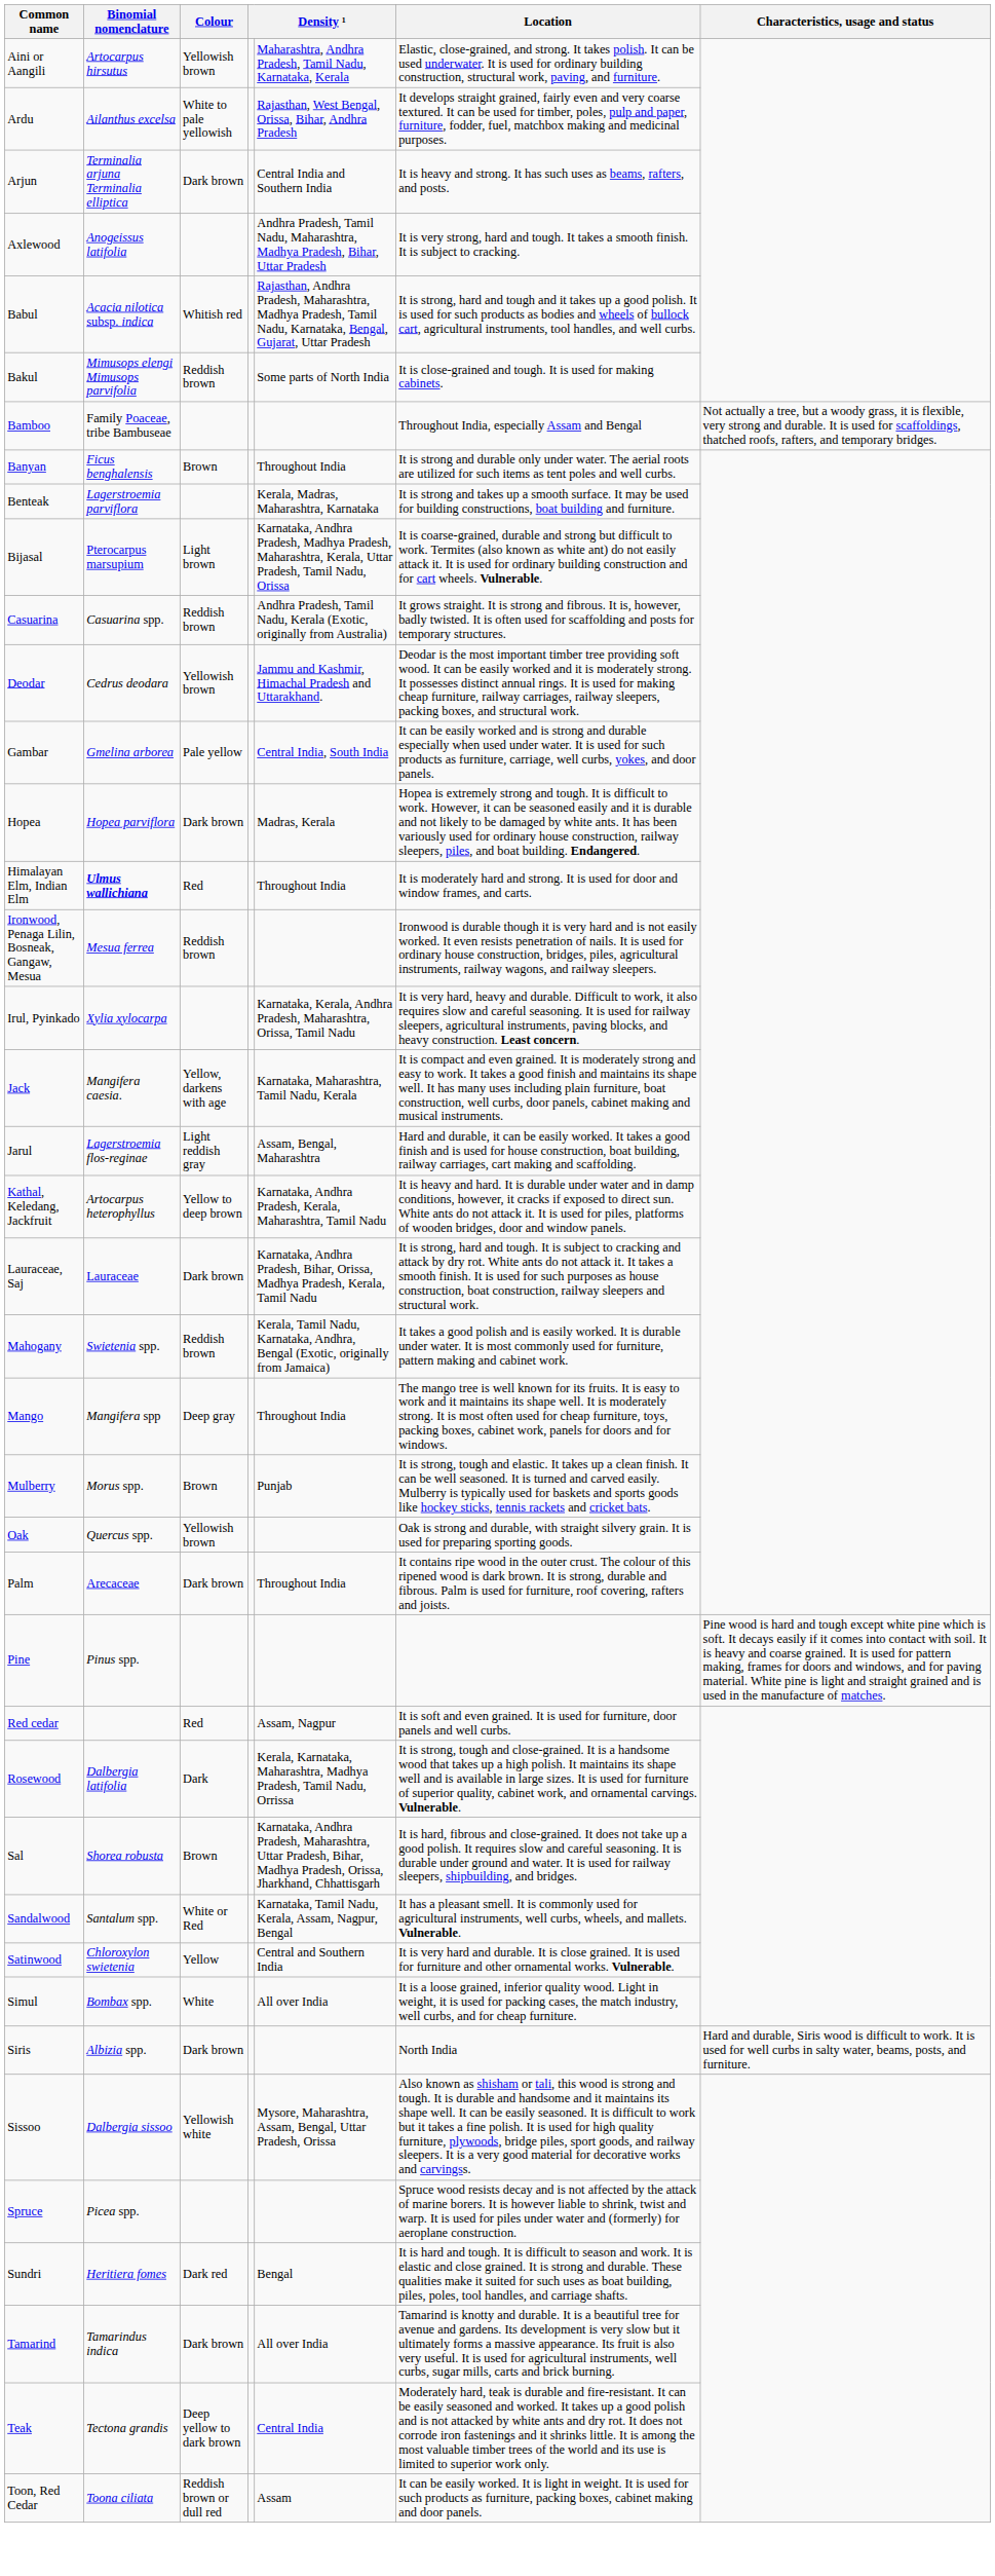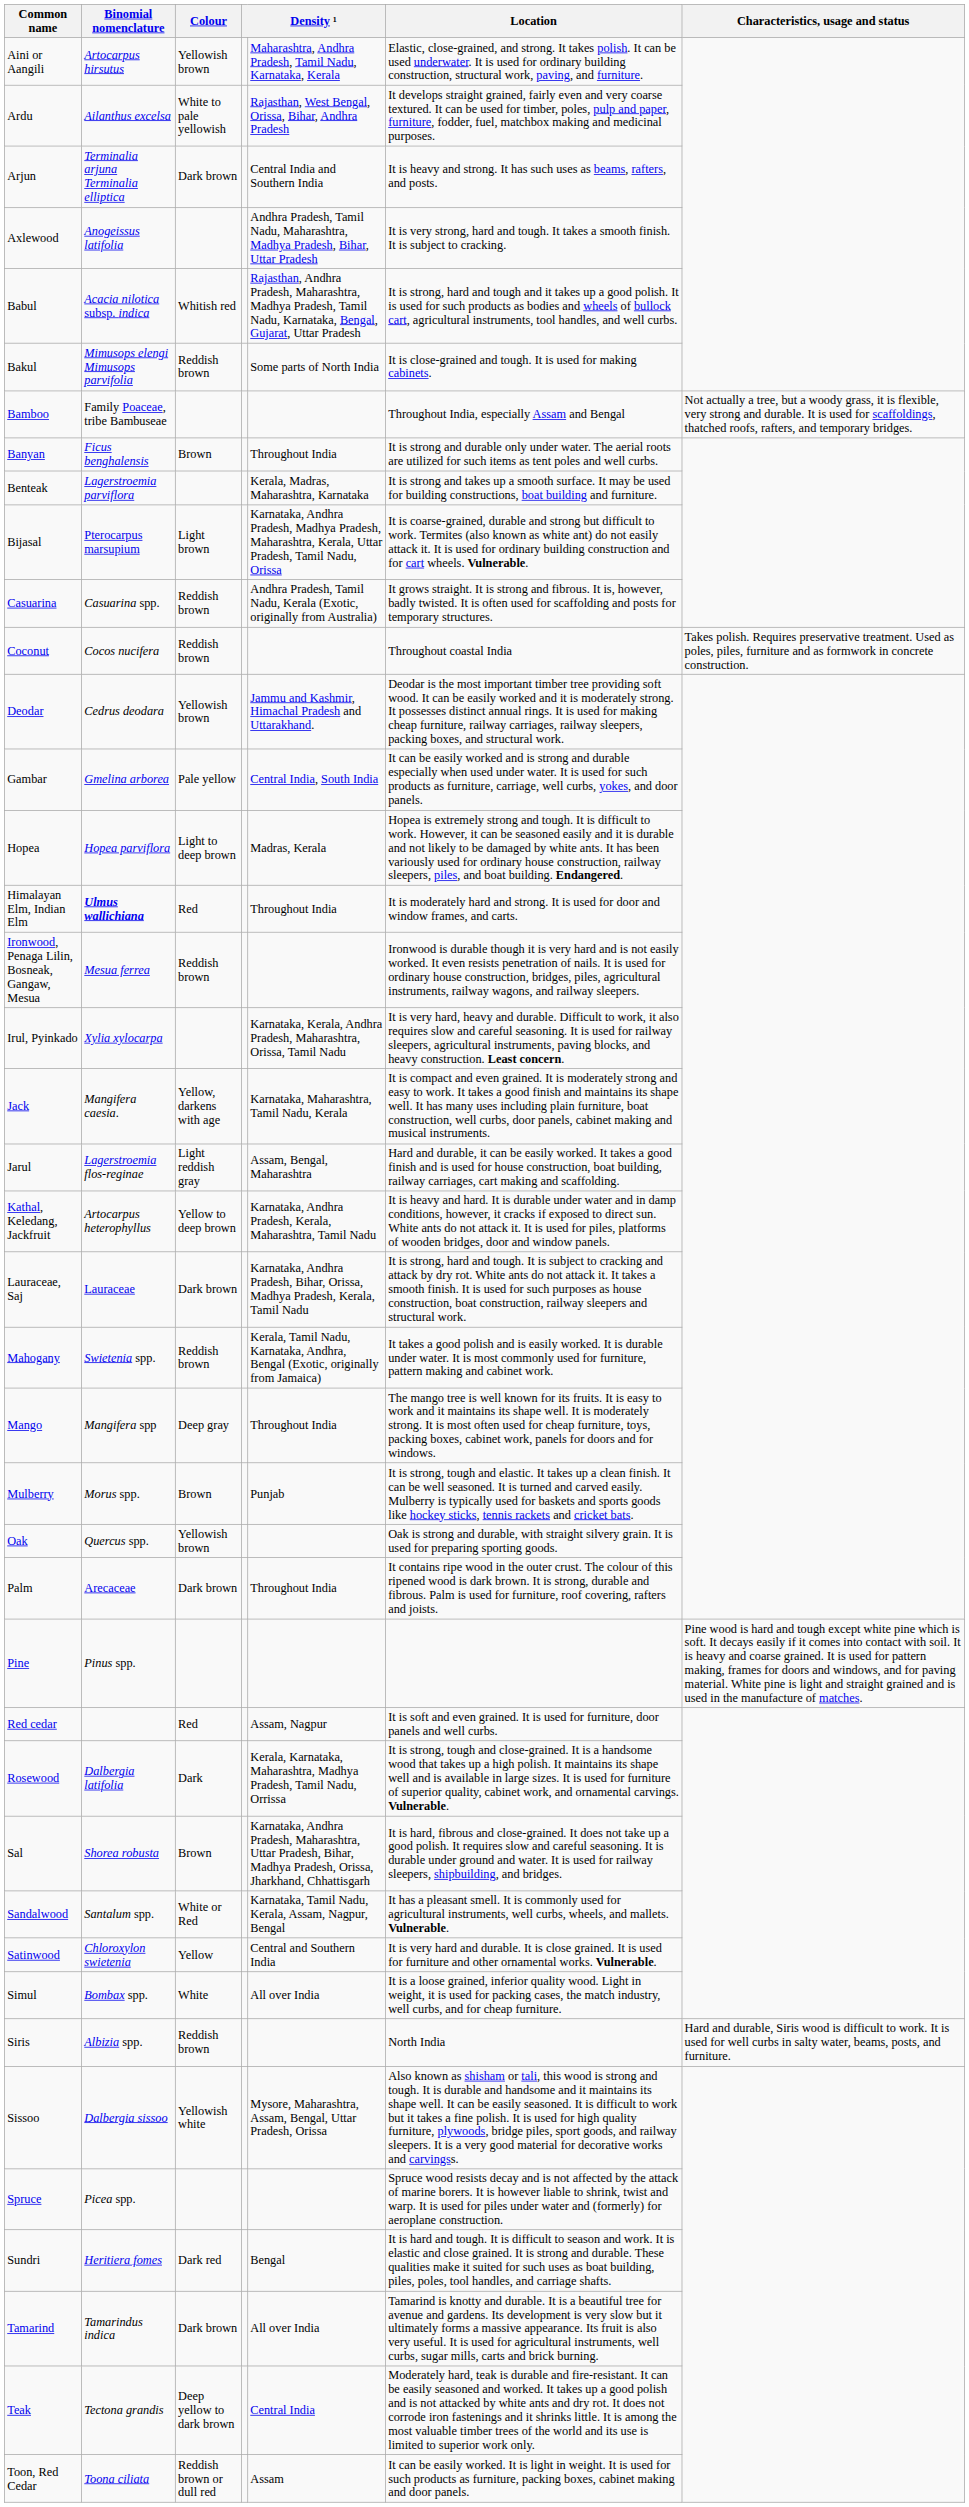 <table class="wikitable sortable">
 <tr>
 <th>Common name</th>
 <th><a href='#'>Binomial nomenclature</a></th>
 <th><a href='#'>Colour</a></th>
 <th colspan=2><a href='#'>Density</a> <strong>¹</strong></th>
 <th>Location</th>
 <th>Characteristics, usage and status</th>
 </tr>
 <tr>
 <td>Aini or Aangili</td>
 <td><em><a href='#'>Artocarpus hirsutus</a></em></td>
 <td>Yellowish brown</td>
 <td></td>
 <td><a href='#'>Maharashtra</a>, <a href='#'>Andhra Pradesh</a>, <a href='#'>Tamil Nadu</a>, <a href='#'>Karnataka</a>, <a href='#'>Kerala</a></td>
 <td>Elastic, close-grained, and strong. It takes <a href='#'>polish</a>. It can be used <a href='#'>underwater</a>. It is used for ordinary building construction, structural work, <a href='#'>paving</a>, and <a href='#'>furniture</a>.</td>
 </tr>
 <tr>
 <td>Ardu</td>
 <td><em><a href='#'>Ailanthus excelsa</a></em></td>
 <td>White to pale yellowish</td>
 <td></td>
 <td><a href='#'>Rajasthan</a>, <a href='#'>West Bengal</a>, <a href='#'>Orissa</a>, <a href='#'>Bihar</a>, <a href='#'>Andhra Pradesh</a></td>
 <td>It develops straight grained, fairly even and very coarse textured. It can be used for timber, poles, <a href='#'>pulp and paper</a>, <a href='#'>furniture</a>, fodder, fuel, matchbox making and medicinal purposes.</td>
 </tr>
 <tr>
 <td>Arjun</td>
 <td><em><a href='#'>Terminalia arjuna</a></em> <em><a href='#'>Terminalia elliptica</a></em></td>
 <td>Dark brown</td>
 <td></td>
 <td>Central India and Southern India</td>
 <td>It is heavy and strong. It has such uses as <a href='#'>beams</a>, <a href='#'>rafters</a>, and posts.</td>
 </tr>
 <tr>
 <td>Axlewood</td>
 <td><em><a href='#'>Anogeissus latifolia</a></em></td>
 <td></td>
 <td></td>
 <td>Andhra Pradesh, Tamil Nadu, Maharashtra, <a href='#'>Madhya Pradesh</a>, <a href='#'>Bihar</a>, <a href='#'>Uttar Pradesh</a></td>
 <td>It is very strong, hard and tough. It takes a smooth finish. It is subject to cracking.</td>
 </tr>
 <tr>
 <td>Babul</td>
 <td><a href='#'><em>Acacia nilotica</em> subsp. <em>indica</em></a></td>
 <td>Whitish red</td>
 <td></td>
 <td><a href='#'>Rajasthan</a>, Andhra Pradesh, Maharashtra, Madhya Pradesh, Tamil Nadu, Karnataka, <a href='#'>Bengal</a>, <a href='#'>Gujarat</a>, Uttar Pradesh</td>
 <td>It is strong, hard and tough and it takes up a good polish. It is used for such products as bodies and <a href='#'>wheels</a> of <a href='#'>bullock cart</a>, agricultural instruments, tool handles, and well curbs.</td>
 </tr>
 <tr>
 <td>Bakul</td>
 <td><em><a href='#'>Mimusops elengi</a></em> <em><a href='#'>Mimusops parvifolia</a></em></td>
 <td>Reddish brown</td>
 <td></td>
 <td>Some parts of North India</td>
 <td>It is close-grained and tough. It is used for making <a href='#'>cabinets</a>.</td>
 </tr>
 <tr>
 <td><a href='#'>Bamboo</a></td>
 <td>Family <a href='#'>Poaceae</a>, tribe Bambuseae</td>
 <td></td>
 <td></td>
 <td></td>
 <td>Throughout India, especially <a href='#'>Assam</a> and Bengal</td>
 <td>Not actually a tree, but a woody grass, it is flexible, very strong and durable. It is used for <a href='#'>scaffoldings</a>, thatched roofs, rafters, and temporary bridges.</td>
 </tr>
 <tr>
 <td><a href='#'>Banyan</a></td>
 <td><em><a href='#'>Ficus benghalensis</a></em></td>
 <td>Brown</td>
 <td></td>
 <td>Throughout India</td>
 <td>It is strong and durable only under water. The aerial roots are utilized for such items as tent poles and well curbs.</td>
 </tr>
 <tr>
 <td>Benteak</td>
 <td><em><a href='#'>Lagerstroemia parviflora</a></em></td>
 <td></td>
 <td></td>
 <td>Kerala, Madras, Maharashtra, Karnataka</td>
 <td>It is strong and takes up a smooth surface. It may be used for building constructions, <a href='#'>boat building</a> and furniture.</td>
 </tr>
 <tr>
 <td>Bijasal</td>
 <td><a href='#'>Pterocarpus marsupium</a></td>
 <td>Light brown</td>
 <td></td>
 <td>Karnataka, Andhra Pradesh, Madhya Pradesh, Maharashtra, Kerala, Uttar Pradesh, Tamil Nadu, <a href='#'>Orissa</a></td>
 <td>It is coarse-grained, durable and strong but difficult to work. Termites (also known as white ant) do not easily attack it. It is used for ordinary building construction and for <a href='#'>cart</a> wheels. <strong>Vulnerable</strong>.</td>
 </tr>
 <tr>
 <td><a href='#'>Casuarina</a></td>
 <td><em>Casuarina</em> spp.</td>
 <td>Reddish brown</td>
 <td></td>
 <td>Andhra Pradesh, Tamil Nadu, Kerala (Exotic, originally from Australia)</td>
 <td>It grows straight. It is strong and fibrous. It is, however, badly twisted. It is often used for scaffolding and posts for temporary structures.</td>
 </tr>
 <tr>
+<td><a href='#'>Coconut</a></td>
+<td><em>Cocos nucifera</em></td>
+<td>Reddish brown</td>
+<td></td>
+<td></td>
+<td>Throughout coastal India</td>
+<td>Takes polish. Requires preservative treatment. Used as poles, piles, furniture and as formwork in concrete construction.</td>
+</tr>
+<tr>
 <td><a href='#'>Deodar</a></td>
 <td><em>Cedrus deodara</em></td>
 <td>Yellowish brown</td>
 <td></td>
 <td><a href='#'>Jammu and Kashmir</a>, <a href='#'>Himachal Pradesh</a> and <a href='#'>Uttarakhand</a>.</td>
 <td>Deodar is the most important timber tree providing soft wood. It can be easily worked and it is moderately strong. It possesses distinct annual rings. It is used for making cheap furniture, railway carriages, railway sleepers, packing boxes, and structural work.</td>
 </tr>
 <tr>
 <td>Gambar</td>
 <td><em><a href='#'>Gmelina arborea</a></em></td>
 <td>Pale yellow</td>
 <td></td>
 <td><a href='#'>Central India</a>, <a href='#'>South India</a></td>
 <td>It can be easily worked and is strong and durable especially when used under water. It is used for such products as furniture, carriage, well curbs, <a href='#'>yokes</a>, and door panels.</td>
 </tr>
 <tr>
 <td>Hopea</td>
 <td><em><a href='#'>Hopea parviflora</a></em></td>
-<td>Dark brown</td>
+<td>Light to deep brown</td>
 <td></td>
 <td>Madras, Kerala</td>
 <td>Hopea is extremely strong and tough. It is difficult to work. However, it can be seasoned easily and it is durable and not likely to be damaged by white ants. It has been variously used for ordinary house construction, railway sleepers, <a href='#'>piles</a>, and boat building. <strong>Endangered</strong>.</td>
 </tr>
 <tr>
 <td>Himalayan Elm, Indian Elm</td>
 <td><strong><em><a href='#'>Ulmus wallichiana</a></em></strong></td>
 <td>Red</td>
 <td></td>
 <td>Throughout India</td>
 <td>It is moderately hard and strong. It is used for door and window frames, and carts.</td>
 </tr>
 <tr>
 <td><a href='#'>Ironwood</a>, Penaga Lilin, <br>Bosneak, Gangaw, Mesua</td>
 <td><em><a href='#'>Mesua ferrea</a></em></td>
 <td>Reddish brown</td>
 <td></td>
 <td></td>
 <td>Ironwood is durable though it is very hard and is not easily worked. It even resists penetration of nails. It is used for ordinary house construction, bridges, piles, agricultural instruments, railway wagons, and railway sleepers.</td>
 </tr>
 <tr>
 <td>Irul, Pyinkado</td>
 <td><em><a href='#'>Xylia xylocarpa</a></em></td>
 <td></td>
 <td></td>
 <td>Karnataka, Kerala, Andhra Pradesh, Maharashtra, Orissa, Tamil Nadu</td>
 <td>It is very hard, heavy and durable. Difficult to work, it also requires slow and careful seasoning. It is used for railway sleepers, agricultural instruments, paving blocks, and heavy construction. <strong>Least concern</strong>.</td>
 </tr>
 <tr>
 <td><a href='#'>Jack</a></td>
 <td><em>Mangifera caesia</em>.</td>
 <td>Yellow, darkens with age</td>
 <td></td>
 <td>Karnataka, Maharashtra, Tamil Nadu, Kerala</td>
 <td>It is compact and even grained. It is moderately strong and easy to work. It takes a good finish and maintains its shape well. It has many uses including plain furniture, boat construction, well curbs, door panels, cabinet making and musical instruments.</td>
 </tr>
 <tr>
 <td>Jarul</td>
 <td><em><a href='#'>Lagerstroemia</a> flos-reginae</em></td>
 <td>Light reddish gray</td>
 <td></td>
 <td>Assam, Bengal, Maharashtra</td>
 <td>Hard and durable, it can be easily worked. It takes a good finish and is used for house construction, boat building, railway carriages, cart making and scaffolding.</td>
 </tr>
 <tr>
 <td><a href='#'>Kathal</a>, Keledang, Jackfruit</td>
 <td><em>Artocarpus heterophyllus</em></td>
 <td>Yellow to deep brown</td>
 <td></td>
 <td>Karnataka, Andhra Pradesh, Kerala, Maharashtra, Tamil Nadu</td>
 <td>It is heavy and hard. It is durable under water and in damp conditions, however, it cracks if exposed to direct sun. White ants do not attack it. It is used for piles, platforms of wooden bridges, door and window panels.</td>
 </tr>
 <tr>
 <td>Lauraceae, Saj</td>
 <td><a href='#'>Lauraceae</a></td>
 <td>Dark brown</td>
 <td></td>
 <td>Karnataka, Andhra Pradesh, Bihar, Orissa, Madhya Pradesh, Kerala, Tamil Nadu</td>
 <td>It is strong, hard and tough. It is subject to cracking and attack by dry rot. White ants do not attack it. It takes a smooth finish. It is used for such purposes as house construction, boat construction, railway sleepers and structural work.</td>
 </tr>
 <tr>
 <td><a href='#'>Mahogany</a></td>
 <td><em><a href='#'>Swietenia</a></em> spp.</td>
 <td>Reddish brown</td>
 <td></td>
 <td>Kerala, Tamil Nadu, Karnataka, Andhra, Bengal (Exotic, originally from Jamaica)</td>
 <td>It takes a good polish and is easily worked. It is durable under water. It is most commonly used for furniture, pattern making and cabinet work.</td>
 </tr>
 <tr>
 <td><a href='#'>Mango</a></td>
 <td><em>Mangifera</em> spp</td>
 <td>Deep gray</td>
 <td></td>
 <td>Throughout India</td>
 <td>The mango tree is well known for its fruits. It is easy to work and it maintains its shape well. It is moderately strong. It is most often used for cheap furniture, toys, packing boxes, cabinet work, panels for doors and for windows.</td>
 </tr>
 <tr>
 <td><a href='#'>Mulberry</a></td>
 <td><em>Morus</em> spp.</td>
 <td>Brown</td>
 <td></td>
 <td>Punjab</td>
 <td>It is strong, tough and elastic. It takes up a clean finish. It can be well seasoned. It is turned and carved easily. Mulberry is typically used for baskets and sports goods like <a href='#'>hockey sticks</a>, <a href='#'>tennis rackets</a> and <a href='#'>cricket bats</a>.</td>
 </tr>
 <tr>
 <td><a href='#'>Oak</a></td>
 <td><em>Quercus</em> spp.</td>
 <td>Yellowish brown</td>
 <td></td>
 <td></td>
 <td>Oak is strong and durable, with straight silvery grain. It is used for preparing sporting goods.</td>
 </tr>
 <tr>
 <td>Palm</td>
 <td><a href='#'>Arecaceae</a></td>
 <td>Dark brown</td>
 <td></td>
 <td>Throughout India</td>
 <td>It contains ripe wood in the outer crust. The colour of this ripened wood is dark brown. It is strong, durable and fibrous. Palm is used for furniture, roof covering, rafters and joists.</td>
 </tr>
 <tr>
 <td><a href='#'>Pine</a></td>
 <td><em>Pinus</em> spp.</td>
 <td></td>
 <td></td>
 <td></td>
 <td></td>
 <td>Pine wood is hard and tough except white pine which is soft. It decays easily if it comes into contact with soil. It is heavy and coarse grained. It is used for pattern making, frames for doors and windows, and for paving material. White pine is light and straight grained and is used in the manufacture of <a href='#'>matches</a>.</td>
 </tr>
 <tr>
 <td><a href='#'>Red cedar</a></td>
 <td></td>
 <td>Red</td>
 <td></td>
 <td>Assam, Nagpur</td>
 <td>It is soft and even grained. It is used for furniture, door panels and well curbs.</td>
 </tr>
 <tr>
 <td><a href='#'>Rosewood</a></td>
 <td><em><a href='#'>Dalbergia latifolia</a></em></td>
 <td>Dark</td>
 <td></td>
 <td>Kerala, Karnataka, Maharashtra, Madhya Pradesh, Tamil Nadu, Orrissa</td>
 <td>It is strong, tough and close-grained. It is a handsome wood that takes up a high polish. It maintains its shape well and is available in large sizes. It is used for furniture of superior quality, cabinet work, and ornamental carvings. <strong>Vulnerable</strong>.</td>
 </tr>
 <tr>
 <td>Sal</td>
 <td><em><a href='#'>Shorea robusta</a></em></td>
 <td>Brown</td>
 <td></td>
 <td>Karnataka, Andhra Pradesh, Maharashtra, Uttar Pradesh, Bihar, Madhya Pradesh, Orissa, Jharkhand, Chhattisgarh</td>
 <td>It is hard, fibrous and close-grained. It does not take up a good polish. It requires slow and careful seasoning. It is durable under ground and water. It is used for railway sleepers, <a href='#'>shipbuilding</a>, and bridges.</td>
 </tr>
 <tr>
 <td><a href='#'>Sandalwood</a></td>
 <td><em>Santalum</em> spp.</td>
 <td>White or Red</td>
 <td></td>
 <td>Karnataka, Tamil Nadu, Kerala, Assam, Nagpur, Bengal</td>
 <td>It has a pleasant smell. It is commonly used for agricultural instruments, well curbs, wheels, and mallets. <strong>Vulnerable</strong>.</td>
 </tr>
 <tr>
 <td><a href='#'>Satinwood</a></td>
 <td><em><a href='#'>Chloroxylon swietenia</a></em></td>
 <td>Yellow</td>
 <td></td>
 <td>Central and Southern India</td>
 <td>It is very hard and durable. It is close grained. It is used for furniture and other ornamental works. <strong>Vulnerable</strong>.</td>
 </tr>
 <tr>
 <td>Simul</td>
 <td><em><a href='#'>Bombax</a></em> spp.</td>
 <td>White</td>
 <td></td>
 <td>All over India</td>
 <td>It is a loose grained, inferior quality wood. Light in weight, it is used for packing cases, the match industry, well curbs, and for cheap furniture.</td>
 </tr>
 <tr>
 <td>Siris</td>
 <td><em><a href='#'>Albizia</a></em> spp.</td>
-<td>Dark brown</td>
+<td>Reddish brown</td>
 <td></td>
 <td></td>
 <td>North India</td>
 <td>Hard and durable, Siris wood is difficult to work. It is used for well curbs in salty water, beams, posts, and furniture.</td>
 </tr>
 <tr>
 <td>Sissoo</td>
 <td><em><a href='#'>Dalbergia sissoo</a></em></td>
 <td>Yellowish white</td>
 <td></td>
 <td>Mysore, Maharashtra, Assam, Bengal, Uttar Pradesh, Orissa</td>
 <td>Also known as <a href='#'>shisham</a> or <a href='#'>tali</a>, this wood is strong and tough. It is durable and handsome and it maintains its shape well. It can be easily seasoned. It is difficult to work but it takes a fine polish. It is used for high quality furniture, <a href='#'>plywoods</a>, bridge piles, sport goods, and railway sleepers. It is a very good material for decorative works and <a href='#'>carvings</a>s.</td>
 </tr>
 <tr>
 <td><a href='#'>Spruce</a></td>
 <td><em>Picea</em> spp.</td>
 <td></td>
 <td></td>
 <td></td>
 <td>Spruce wood resists decay and is not affected by the attack of marine borers. It is however liable to shrink, twist and warp. It is used for piles under water and (formerly) for aeroplane construction.</td>
 </tr>
 <tr>
 <td>Sundri</td>
 <td><em><a href='#'>Heritiera fomes</a></em></td>
 <td>Dark red</td>
 <td></td>
 <td>Bengal</td>
 <td>It is hard and tough. It is difficult to season and work. It is elastic and close grained. It is strong and durable. These qualities make it suited for such uses as boat building, piles, poles, tool handles, and carriage shafts.</td>
 </tr>
 <tr>
 <td><a href='#'>Tamarind</a></td>
 <td><em>Tamarindus indica</em></td>
 <td>Dark brown</td>
 <td></td>
 <td>All over India</td>
 <td>Tamarind is knotty and durable. It is a beautiful tree for avenue and gardens. Its development is very slow but it ultimately forms a massive appearance. Its fruit is also very useful. It is used for agricultural instruments, well curbs, sugar mills, carts and brick burning.</td>
 </tr>
 <tr>
 <td><a href='#'>Teak</a></td>
 <td><em>Tectona grandis</em></td>
 <td>Deep yellow to dark brown</td>
 <td></td>
 <td><a href='#'>Central India</a></td>
 <td>Moderately hard, teak is durable and fire-resistant. It can be easily seasoned and worked. It takes up a good polish and is not attacked by white ants and dry rot. It does not corrode iron fastenings and it shrinks little. It is among the most valuable timber trees of the world and its use is limited to superior work only.</td>
 </tr>
 <tr>
 <td>Toon, Red Cedar</td>
 <td><em><a href='#'>Toona ciliata</a></em></td>
 <td>Reddish brown or dull red</td>
 <td></td>
 <td>Assam</td>
 <td>It can be easily worked. It is light in weight. It is used for such products as furniture, packing boxes, cabinet making and door panels.</td>
 </tr>
 </table>
